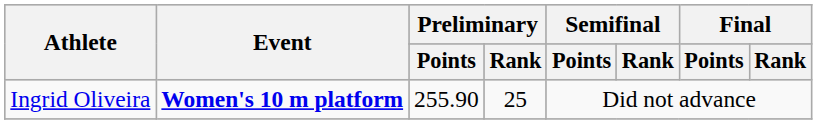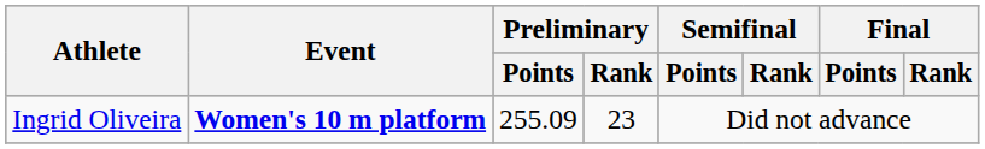 <table class=wikitable style=font-size:90%;text-align:center>
 <tr>
 <th rowspan=2>Athlete</th>
 <th rowspan=2>Event</th>
 <th colspan=2>Preliminary</th>
 <th colspan=2>Semifinal</th>
 <th colspan=2>Final</th>
 </tr>
 <tr style=font-size:95%>
 <th>Points</th>
 <th>Rank</th>
 <th>Points</th>
 <th>Rank</th>
 <th>Points</th>
 <th>Rank</th>
 </tr>
 <tr align=center>
 <td align=left><a href='#'>Ingrid Oliveira</a></td>
 <td align=left><strong><a href='#'>Women's 10 m platform</a></strong></td>
-<td>255.90</td>
-<td>25</td>
+<td>255.09</td>
+<td>23</td>
 <td colspan=4>Did not advance</td>
 </tr>
 </table>
